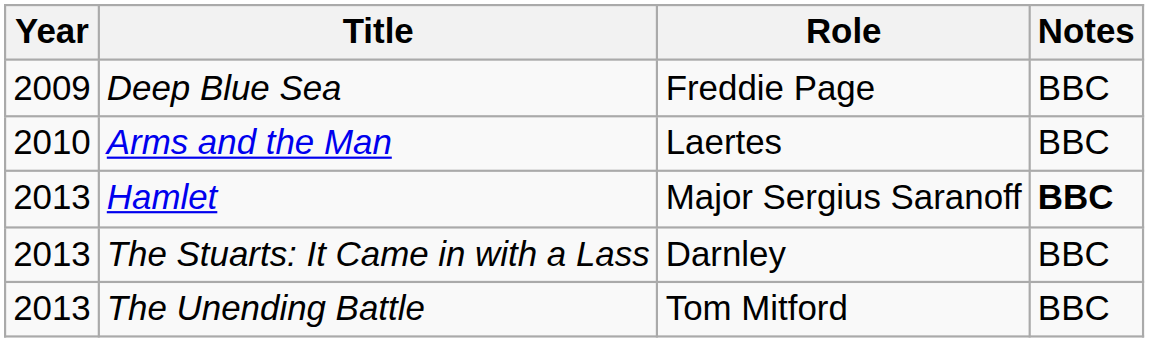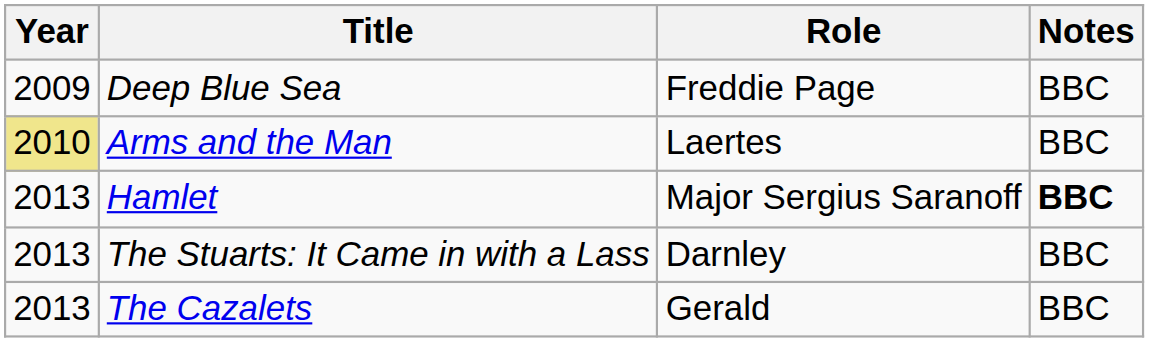 <table class="wikitable sortable">
 <tr>
 <th>Year</th>
 <th>Title</th>
 <th>Role</th>
 <th>Notes</th>
 </tr>
 <tr>
 <td>2009</td>
 <td><em>Deep Blue Sea</em></td>
 <td>Freddie Page</td>
 <td>BBC</td>
 </tr>
 <tr>
-<td>2010</td>
+<td style="background: khaki;">2010</td>
 <td><em><a href='#'>Arms and the Man</a></em></td>
 <td>Laertes</td>
 <td>BBC</td>
 </tr>
 <tr>
 <td>2013</td>
 <td><em><a href='#'>Hamlet</a></em></td>
 <td>Major Sergius Saranoff</td>
 <td><strong>BBC</strong></td>
 </tr>
 <tr>
 <td>2013</td>
 <td><em>The Stuarts: It Came in with a Lass</em></td>
 <td>Darnley</td>
 <td>BBC</td>
 </tr>
 <tr>
 <td>2013</td>
-<td><em>The Unending Battle</em></td>
-<td>Tom Mitford</td>
+<td><em><a href='#'>The Cazalets</a></em></td>
+<td>Gerald</td>
 <td>BBC</td>
 </tr>
 </table>
